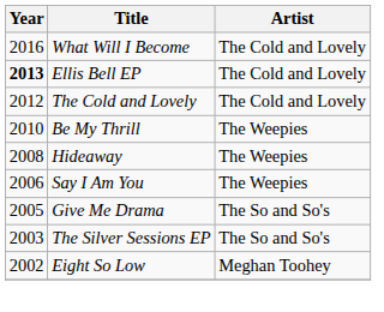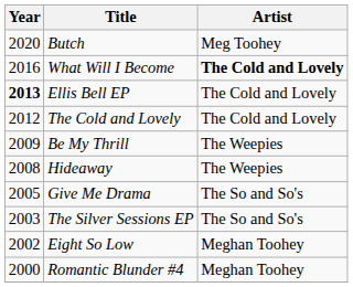 <table class="wikitable">
 <tr>
 <th>Year</th>
 <th>Title</th>
 <th>Artist</th>
 </tr>
 <tr>
+<td>2020</td>
+<td><em>Butch</em></td>
+<td>Meg Toohey</td>
+</tr>
+<tr>
 <td>2016</td>
 <td><em>What Will I Become</em></td>
-<td>The Cold and Lovely</td>
+<td><strong>The Cold and Lovely</strong></td>
 </tr>
 <tr>
 <td><strong>2013</strong></td>
 <td><em>Ellis Bell EP</em></td>
 <td>The Cold and Lovely</td>
 </tr>
 <tr>
 <td>2012</td>
 <td><em>The Cold and Lovely</em></td>
 <td>The Cold and Lovely</td>
 </tr>
 <tr>
-<td>2010</td>
+<td>2009</td>
 <td><em>Be My Thrill</em></td>
 <td>The Weepies</td>
 </tr>
 <tr>
 <td>2008</td>
 <td><em>Hideaway</em></td>
-<td>The Weepies</td>
-</tr>
-<tr>
-<td>2006</td>
-<td><em>Say I Am You</em></td>
 <td>The Weepies</td>
 </tr>
 <tr>
 <td>2005</td>
 <td><em>Give Me Drama</em></td>
 <td>The So and So's</td>
 </tr>
 <tr>
 <td>2003</td>
 <td><em>The Silver Sessions EP</em></td>
 <td>The So and So's</td>
 </tr>
 <tr>
 <td>2002</td>
 <td><em>Eight So Low</em></td>
 <td>Meghan Toohey</td>
 </tr>
 <tr>
+<td>2000</td>
+<td><em>Romantic Blunder #4</em></td>
+<td>Meghan Toohey</td>
+</tr>
+<tr>
 </tr>
 </table>
